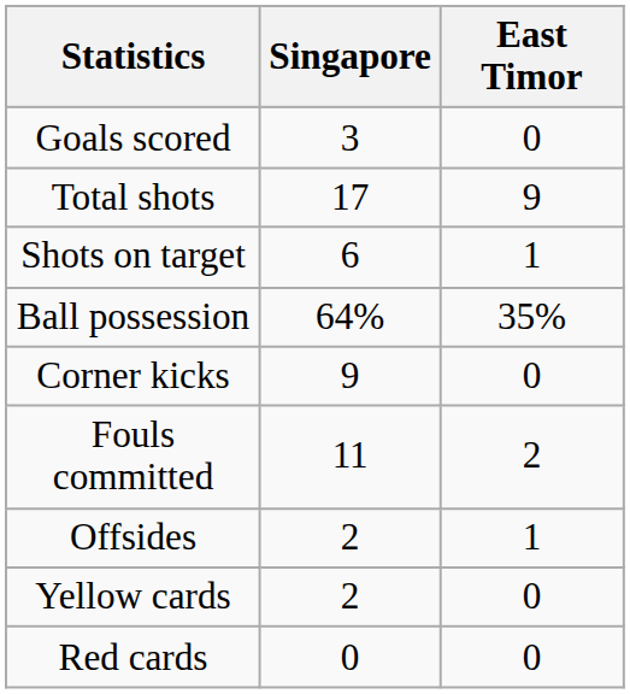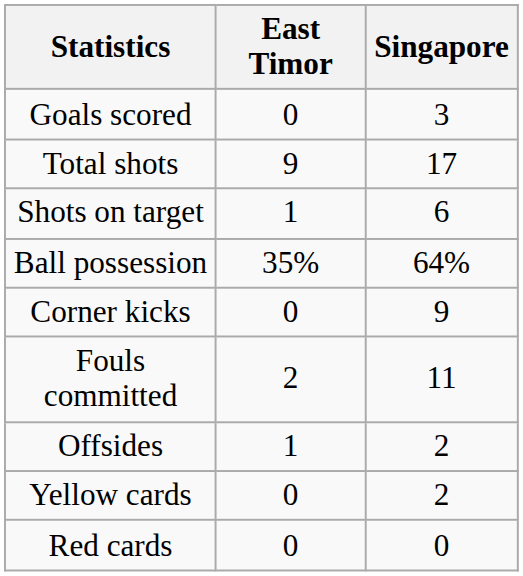 <table class="wikitable" style="text-align:center; margin:auto;">
 <tr>
 <th scope=col width=100>Statistics</th>
+<th scope=col width=70>East Timor</th>
 <th scope=col width=70>Singapore</th>
-<th scope=col width=70>East Timor</th>
 </tr>
 <tr>
 <td>Goals scored</td>
+<td>0</td>
 <td>3</td>
-<td>0</td>
 </tr>
 <tr>
 <td>Total shots</td>
+<td>9</td>
 <td>17</td>
+</tr>
+<tr>
+<td>Shots on target</td>
+<td>1</td>
+<td>6</td>
+</tr>
+<tr>
+<td>Ball possession</td>
+<td>35%</td>
+<td>64%</td>
+</tr>
+<tr>
+<td>Corner kicks</td>
+<td>0</td>
 <td>9</td>
 </tr>
 <tr>
-<td>Shots on target</td>
-<td>6</td>
-<td>1</td>
+<td>Fouls committed</td>
+<td>2</td>
+<td>11</td>
 </tr>
 <tr>
-<td>Ball possession</td>
-<td>64%</td>
-<td>35%</td>
-</tr>
-<tr>
-<td>Corner kicks</td>
-<td>9</td>
-<td>0</td>
-</tr>
-<tr>
-<td>Fouls committed</td>
-<td>11</td>
+<td>Offsides</td>
+<td>1</td>
 <td>2</td>
 </tr>
 <tr>
-<td>Offsides</td>
+<td>Yellow cards</td>
+<td>0</td>
 <td>2</td>
-<td>1</td>
-</tr>
-<tr>
-<td>Yellow cards</td>
-<td>2</td>
-<td>0</td>
 </tr>
 <tr>
 <td>Red cards</td>
 <td>0</td>
 <td>0</td>
 </tr>
 </table>
